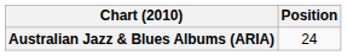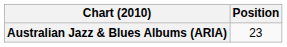 <table class="wikitable plainrowheaders" style="text-align:center">
 <tr>
 <th scope="col">Chart (2010)</th>
 <th scope="col">Position</th>
 </tr>
 <tr>
 <th scope="row">Australian Jazz & Blues Albums (ARIA)</th>
-<td>24</td>
+<td>23</td>
 </tr>
 </table>
